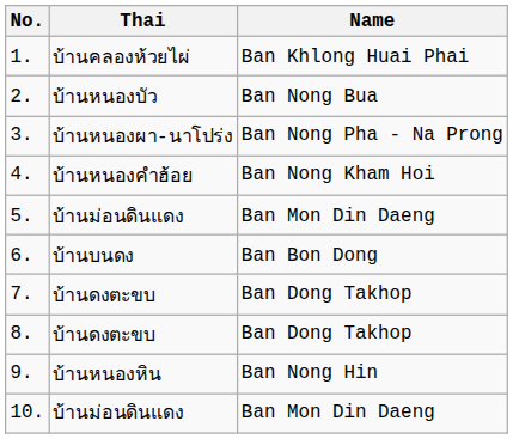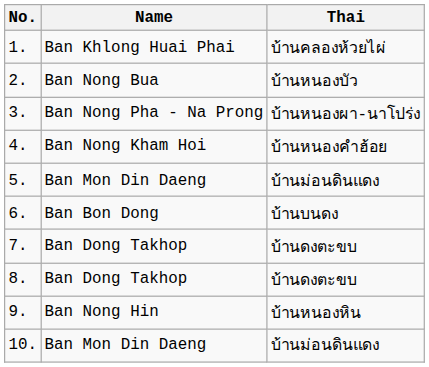 <table class="wikitable sortable">
 <tr>
 <th>No.</th>
+<th>Name</th>
 <th>Thai</th>
-<th>Name</th>
 </tr>
 <tr>
 <td>1.</td>
+<td>Ban Khlong Huai Phai</td>
 <td>บ้านคลองห้วยไผ่</td>
-<td>Ban Khlong Huai Phai</td>
 </tr>
 <tr>
 <td>2.</td>
+<td>Ban Nong Bua</td>
 <td>บ้านหนองบัว</td>
-<td>Ban Nong Bua</td>
 </tr>
 <tr>
 <td>3.</td>
+<td>Ban Nong Pha - Na Prong</td>
 <td>บ้านหนองผา-นาโปร่ง</td>
-<td>Ban Nong Pha - Na Prong</td>
 </tr>
 <tr>
 <td>4.</td>
+<td>Ban Nong Kham Hoi</td>
 <td>บ้านหนองคำฮ้อย</td>
-<td>Ban Nong Kham Hoi</td>
 </tr>
 <tr>
 <td>5.</td>
+<td>Ban Mon Din Daeng</td>
 <td>บ้านม่อนดินแดง</td>
-<td>Ban Mon Din Daeng</td>
 </tr>
 <tr>
 <td>6.</td>
+<td>Ban Bon Dong</td>
 <td>บ้านบนดง</td>
-<td>Ban Bon Dong</td>
 </tr>
 <tr>
 <td>7.</td>
+<td>Ban Dong Takhop</td>
 <td>บ้านดงตะขบ</td>
-<td>Ban Dong Takhop</td>
 </tr>
 <tr>
 <td>8.</td>
+<td>Ban Dong Takhop</td>
 <td>บ้านดงตะขบ</td>
-<td>Ban Dong Takhop</td>
 </tr>
 <tr>
 <td>9.</td>
+<td>Ban Nong Hin</td>
 <td>บ้านหนองหิน</td>
-<td>Ban Nong Hin</td>
 </tr>
 <tr>
 <td>10.</td>
+<td>Ban Mon Din Daeng</td>
 <td>บ้านม่อนดินแดง</td>
-<td>Ban Mon Din Daeng</td>
 </tr>
 </table>
